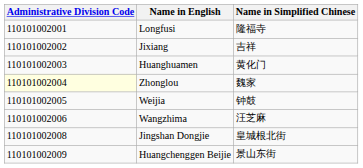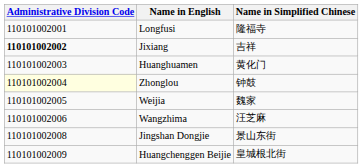 <table class="wikitable sortable">
 <tr>
 <th><a href='#'>Administrative Division Code</a></th>
 <th>Name in English</th>
 <th>Name in Simplified Chinese</th>
 </tr>
 <tr>
 <td>110101002001</td>
 <td>Longfusi</td>
 <td>隆福寺</td>
 </tr>
 <tr>
-<td>110101002002</td>
+<td><strong>110101002002</strong></td>
 <td>Jixiang</td>
 <td>吉祥</td>
 </tr>
 <tr>
 <td>110101002003</td>
 <td>Huanghuamen</td>
 <td>黄化门</td>
 </tr>
 <tr>
 <td style="background: lightyellow;">110101002004</td>
 <td>Zhonglou</td>
-<td>魏家</td>
+<td>钟鼓</td>
 </tr>
 <tr>
 <td>110101002005</td>
 <td>Weijia</td>
-<td>钟鼓</td>
+<td>魏家</td>
 </tr>
 <tr>
 <td>110101002006</td>
 <td>Wangzhima</td>
 <td>汪芝麻</td>
 </tr>
 <tr>
 <td>110101002008</td>
 <td>Jingshan Dongjie</td>
-<td>皇城根北街</td>
+<td>景山东街</td>
 </tr>
 <tr>
 <td>110101002009</td>
 <td>Huangchenggen Beijie</td>
-<td>景山东街</td>
+<td>皇城根北街</td>
 </tr>
 </table>
